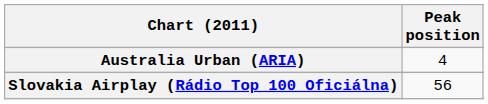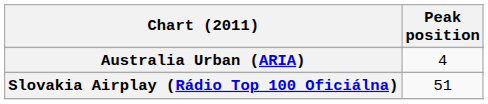 <table class="wikitable sortable plainrowheaders" style="text-align:center;">
 <tr>
 <th scope="col">Chart (2011)</th>
 <th scope="col">Peak<br>position</th>
 </tr>
 <tr>
 </tr>
 <tr>
 <th scope="row">Australia Urban (<a href='#'>ARIA</a>)</th>
 <td>4</td>
 </tr>
 <tr>
 </tr>
 <tr>
 </tr>
 <tr>
 <th scope="row">Slovakia Airplay (<a href='#'>Rádio Top 100 Oficiálna</a>)</th>
-<td>56</td>
+<td>51</td>
 </tr>
 <tr>
 </tr>
 <tr>
 </tr>
 <tr>
 </tr>
 <tr>
 </tr>
 <tr>
 </tr>
 <tr>
 </tr>
 <tr>
 </tr>
 </table>
